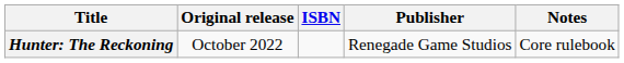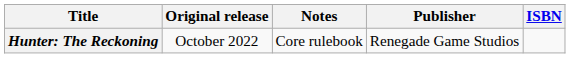 <table class="wikitable sortable plainrowheaders">
 <tr>
 <th>Title</th>
 <th>Original release</th>
+<th>Notes</th>
+<th>Publisher</th>
 <th><a href='#'>ISBN</a></th>
-<th>Publisher</th>
-<th>Notes</th>
 </tr>
 <tr style="text-align: center;">
 <th scope="row" style="text-align:center;"><em>Hunter: The Reckoning</em></th>
 <td> October 2022</td>
+<td>Core rulebook</td>
+<td>Renegade Game Studios</td>
 <td></td>
-<td>Renegade Game Studios</td>
-<td>Core rulebook</td>
 </tr>
 </table>
